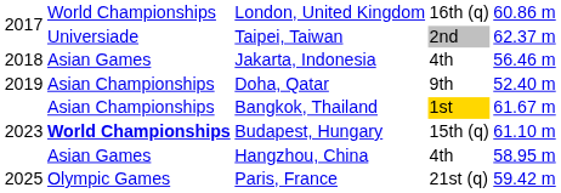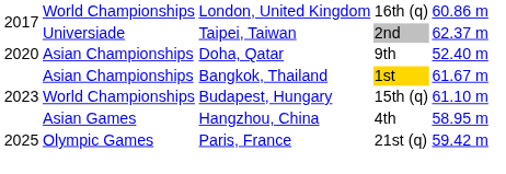 <table>
 <tr>
 <td rowspan=2>2017</td>
 <td><a href='#'>World Championships</a></td>
 <td><a href='#'>London, United Kingdom</a></td>
 <td>16th (q)</td>
 <td><a href='#'>60.86 m</a></td>
 </tr>
 <tr>
 <td><a href='#'>Universiade</a></td>
 <td><a href='#'>Taipei, Taiwan</a></td>
 <td bgcolor=silver>2nd</td>
 <td><a href='#'>62.37 m</a></td>
 </tr>
 <tr>
-<td>2018</td>
-<td><a href='#'>Asian Games</a></td>
-<td><a href='#'>Jakarta, Indonesia</a></td>
-<td>4th</td>
-<td><a href='#'>56.46 m</a></td>
-</tr>
-<tr>
-<td>2019</td>
+<td>2020</td>
 <td><a href='#'>Asian Championships</a></td>
 <td><a href='#'>Doha, Qatar</a></td>
 <td>9th</td>
 <td><a href='#'>52.40 m</a></td>
 </tr>
 <tr>
 <td rowspan=3>2023</td>
 <td><a href='#'>Asian Championships</a></td>
 <td><a href='#'>Bangkok, Thailand</a></td>
 <td bgcolor=gold>1st</td>
 <td><a href='#'>61.67 m</a></td>
 </tr>
 <tr>
-<td><strong><a href='#'>World Championships</a></strong></td>
+<td><a href='#'>World Championships</a></td>
 <td><a href='#'>Budapest, Hungary</a></td>
 <td>15th (q)</td>
 <td><a href='#'>61.10 m</a></td>
 </tr>
 <tr>
 <td><a href='#'>Asian Games</a></td>
 <td><a href='#'>Hangzhou, China</a></td>
 <td>4th</td>
 <td><a href='#'>58.95 m</a></td>
 </tr>
 <tr>
 <td>2025</td>
 <td><a href='#'>Olympic Games</a></td>
 <td><a href='#'>Paris, France</a></td>
 <td>21st (q)</td>
 <td><a href='#'>59.42 m</a></td>
 </tr>
 </table>
